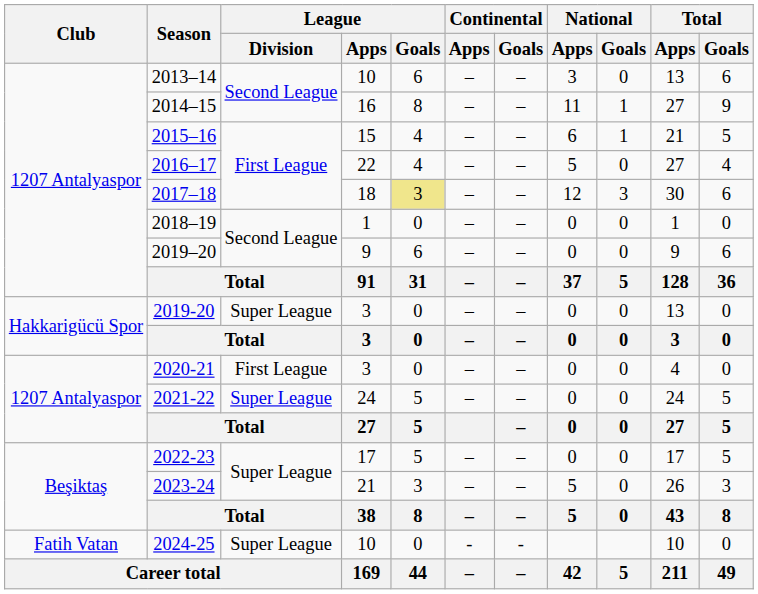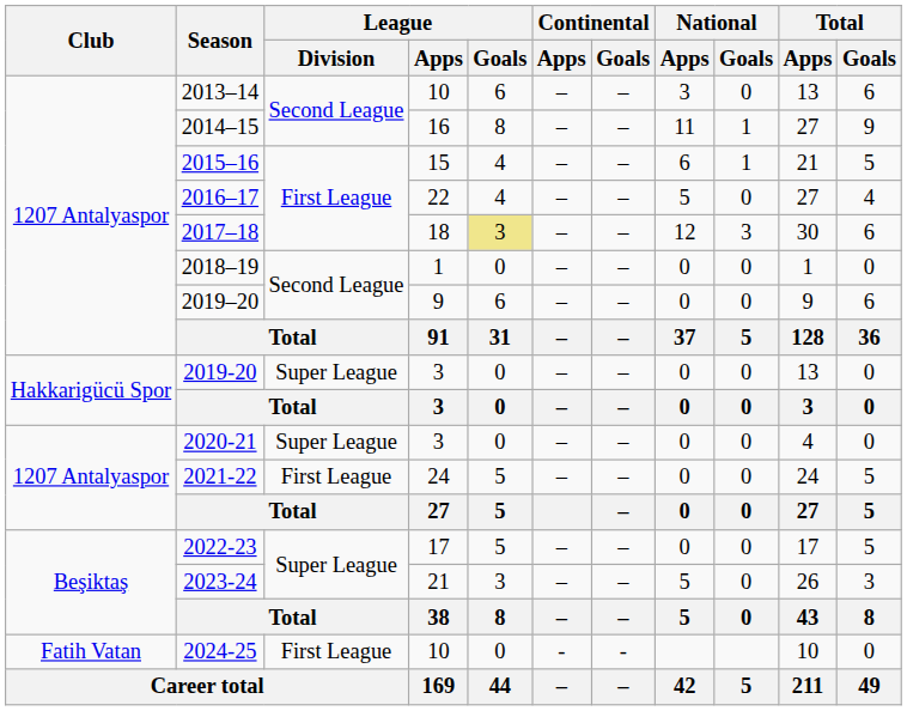 <table class="wikitable" style="text-align: center;">
 <tr>
 <th rowspan="2">Club</th>
 <th rowspan="2">Season</th>
 <th colspan="3">League</th>
 <th colspan="2">Continental</th>
 <th colspan="2">National</th>
 <th colspan="2">Total</th>
 </tr>
 <tr>
 <th>Division</th>
 <th>Apps</th>
 <th>Goals</th>
 <th>Apps</th>
 <th>Goals</th>
 <th>Apps</th>
 <th>Goals</th>
 <th>Apps</th>
 <th>Goals</th>
 </tr>
 <tr>
 <td rowspan=8><a href='#'>1207 Antalyaspor</a></td>
 <td>2013–14</td>
 <td rowspan=2><a href='#'>Second League</a></td>
 <td>10</td>
 <td>6</td>
 <td>–</td>
 <td>–</td>
 <td>3</td>
 <td>0</td>
 <td>13</td>
 <td>6</td>
 </tr>
 <tr>
 <td>2014–15</td>
 <td>16</td>
 <td>8</td>
 <td>–</td>
 <td>–</td>
 <td>11</td>
 <td>1</td>
 <td>27</td>
 <td>9</td>
 </tr>
 <tr>
 <td><a href='#'>2015–16</a></td>
 <td rowspan=3><a href='#'>First League</a></td>
 <td>15</td>
 <td>4</td>
 <td>–</td>
 <td>–</td>
 <td>6</td>
 <td>1</td>
 <td>21</td>
 <td>5</td>
 </tr>
 <tr>
 <td><a href='#'>2016–17</a></td>
 <td>22</td>
 <td>4</td>
 <td>–</td>
 <td>–</td>
 <td>5</td>
 <td>0</td>
 <td>27</td>
 <td>4</td>
 </tr>
 <tr>
 <td><a href='#'>2017–18</a></td>
 <td>18</td>
 <td style="background: khaki;">3</td>
 <td>–</td>
 <td>–</td>
 <td>12</td>
 <td>3</td>
 <td>30</td>
 <td>6</td>
 </tr>
 <tr>
 <td>2018–19</td>
 <td rowspan=2>Second League</td>
 <td>1</td>
 <td>0</td>
 <td>–</td>
 <td>–</td>
 <td>0</td>
 <td>0</td>
 <td>1</td>
 <td>0</td>
 </tr>
 <tr>
 <td>2019–20</td>
 <td>9</td>
 <td>6</td>
 <td>–</td>
 <td>–</td>
 <td>0</td>
 <td>0</td>
 <td>9</td>
 <td>6</td>
 </tr>
 <tr>
 <th colspan="2">Total</th>
 <th>91</th>
 <th>31</th>
 <th>–</th>
 <th>–</th>
 <th>37</th>
 <th>5</th>
 <th>128</th>
 <th>36</th>
 </tr>
 <tr>
 <td rowspan=2><a href='#'>Hakkarigücü Spor</a></td>
 <td><a href='#'>2019-20</a></td>
 <td>Super League</td>
 <td>3</td>
 <td>0</td>
 <td>–</td>
 <td>–</td>
 <td>0</td>
 <td>0</td>
 <td>13</td>
 <td>0</td>
 </tr>
 <tr>
 <th colspan="2">Total</th>
 <th>3</th>
 <th>0</th>
 <th>–</th>
 <th>–</th>
 <th>0</th>
 <th>0</th>
 <th>3</th>
 <th>0</th>
 </tr>
 <tr>
 <td rowspan=3><a href='#'>1207 Antalyaspor</a></td>
 <td><a href='#'>2020-21</a></td>
-<td>First League</td>
+<td>Super League</td>
 <td>3</td>
 <td>0</td>
 <td>–</td>
 <td>–</td>
 <td>0</td>
 <td>0</td>
 <td>4</td>
 <td>0</td>
 </tr>
 <tr>
 <td><a href='#'>2021-22</a></td>
-<td><a href='#'>Super League</a></td>
+<td>First League</td>
 <td>24</td>
 <td>5</td>
 <td>–</td>
 <td>–</td>
 <td>0</td>
 <td>0</td>
 <td>24</td>
 <td>5</td>
 </tr>
 <tr>
 <th colspan="2">Total</th>
 <th>27</th>
 <th>5</th>
 <th></th>
 <th>–</th>
 <th>0</th>
 <th>0</th>
 <th>27</th>
 <th>5</th>
 </tr>
 <tr>
 <td rowspan=3><a href='#'>Beşiktaş</a></td>
 <td><a href='#'>2022-23</a></td>
 <td rowspan=2>Super League</td>
 <td>17</td>
 <td>5</td>
 <td>–</td>
 <td>–</td>
 <td>0</td>
 <td>0</td>
 <td>17</td>
 <td>5</td>
 </tr>
 <tr>
 <td><a href='#'>2023-24</a></td>
 <td>21</td>
 <td>3</td>
 <td>–</td>
 <td>–</td>
 <td>5</td>
 <td>0</td>
 <td>26</td>
 <td>3</td>
 </tr>
 <tr>
 <th colspan="2">Total</th>
 <th>38</th>
 <th>8</th>
 <th>–</th>
 <th>–</th>
 <th>5</th>
 <th>0</th>
 <th>43</th>
 <th>8</th>
 </tr>
 <tr>
 <td><a href='#'>Fatih Vatan</a></td>
 <td><a href='#'>2024-25</a></td>
-<td>Super League</td>
+<td>First League</td>
 <td>10</td>
 <td>0</td>
 <td>-</td>
 <td>-</td>
 <td></td>
 <td></td>
 <td>10</td>
 <td>0</td>
 </tr>
 <tr>
 <th colspan="3">Career total</th>
 <th>169</th>
 <th>44</th>
 <th>–</th>
 <th>–</th>
 <th>42</th>
 <th>5</th>
 <th>211</th>
 <th>49</th>
 </tr>
 </table>
